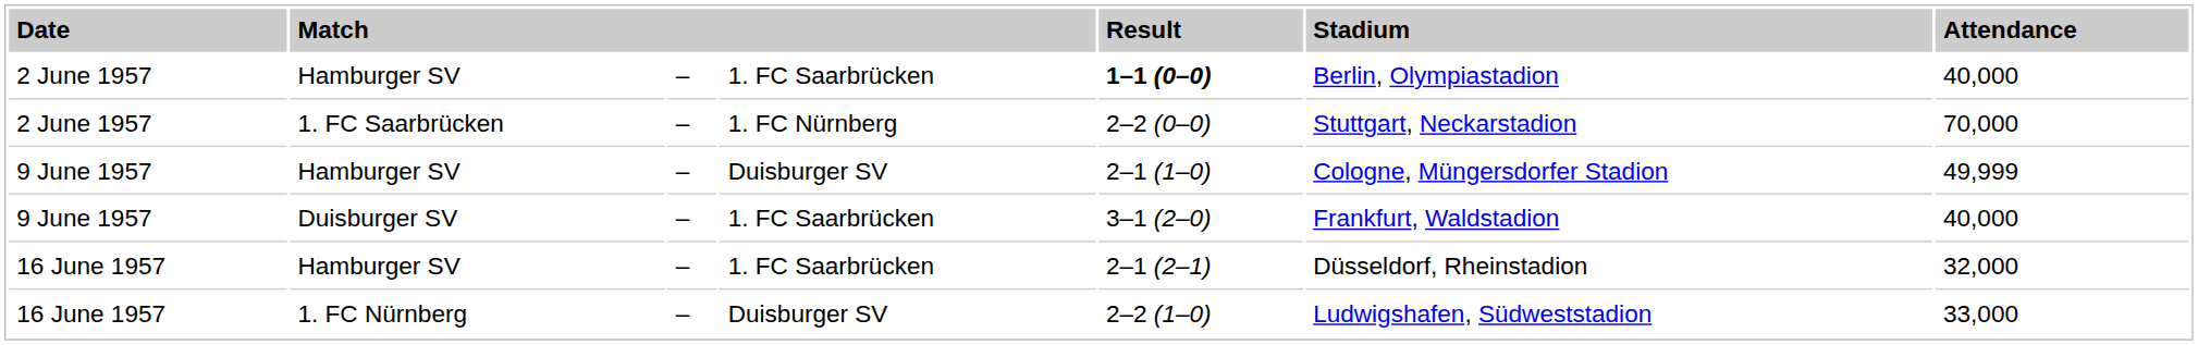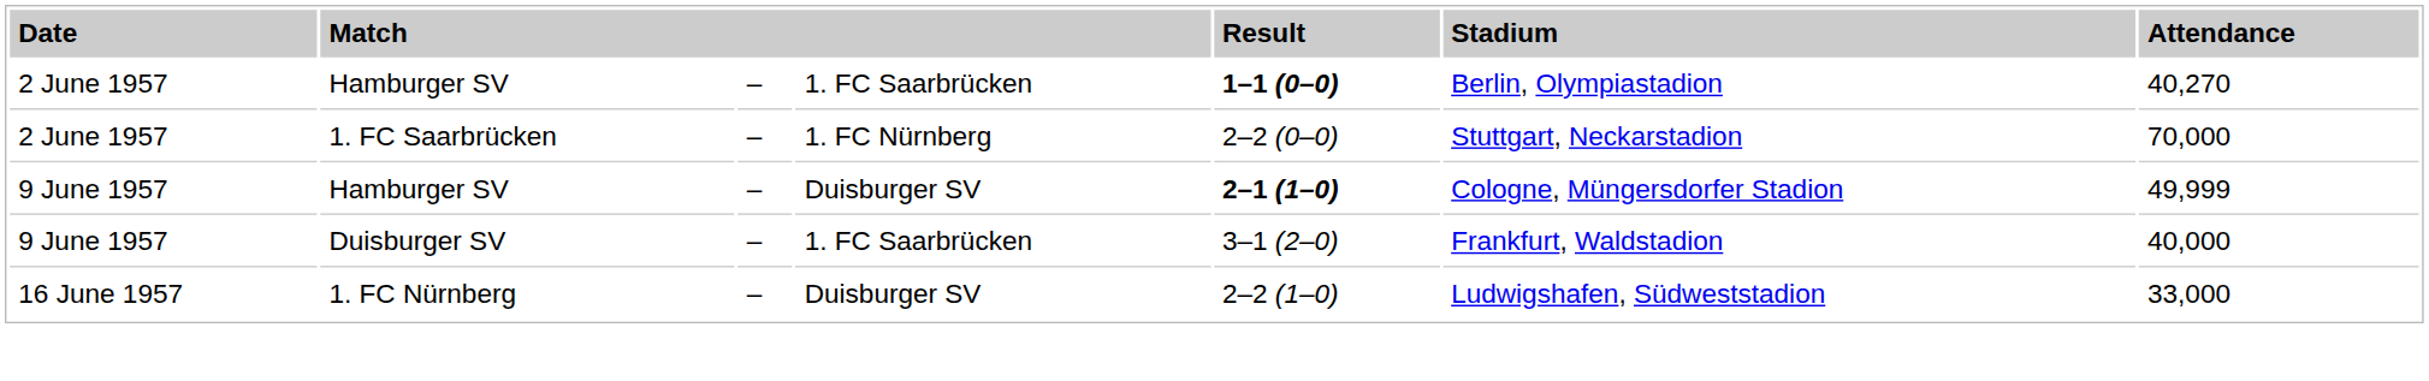 <table style="border:1px solid #bbb;background:#fff;" cellpadding="5" cellspacing="2" width="90%">
 <tr style="background:#ccc;font-weight:bold">
 <td>Date</td>
 <td colspan="3">Match</td>
 <td>Result</td>
 <td>Stadium</td>
 <td>Attendance</td>
 </tr>
 <tr>
 <td style="border-bottom:1px solid #ccc">2 June 1957</td>
 <td style="border-bottom:1px solid #ccc">Hamburger SV</td>
 <td style="border-bottom:1px solid #ccc">–</td>
 <td style="border-bottom:1px solid #ccc">1. FC Saarbrücken</td>
 <td style="border-bottom:1px solid #ccc"><strong>1–1 <em>(0–0)</em></strong></td>
 <td style="border-bottom:1px solid #ccc"><a href='#'>Berlin</a>, <a href='#'>Olympiastadion</a></td>
-<td style="border-bottom:1px solid #ccc">40,000</td>
+<td style="border-bottom:1px solid #ccc">40,270</td>
 </tr>
 <tr>
 <td style="border-bottom:1px solid #ccc">2 June 1957</td>
 <td style="border-bottom:1px solid #ccc">1. FC Saarbrücken</td>
 <td style="border-bottom:1px solid #ccc">–</td>
 <td style="border-bottom:1px solid #ccc">1. FC Nürnberg</td>
 <td style="border-bottom:1px solid #ccc">2–2 <em>(0–0)</em></td>
 <td style="border-bottom:1px solid #ccc"><a href='#'>Stuttgart</a>, <a href='#'>Neckarstadion</a></td>
 <td style="border-bottom:1px solid #ccc">70,000</td>
 </tr>
 <tr>
 <td style="border-bottom:1px solid #ccc">9 June 1957</td>
 <td style="border-bottom:1px solid #ccc">Hamburger SV</td>
 <td style="border-bottom:1px solid #ccc">–</td>
 <td style="border-bottom:1px solid #ccc">Duisburger SV</td>
-<td style="border-bottom:1px solid #ccc">2–1 <em>(1–0)</em></td>
+<td style="border-bottom:1px solid #ccc"><strong>2–1 <em>(1–0)</em></strong></td>
 <td style="border-bottom:1px solid #ccc"><a href='#'>Cologne</a>, <a href='#'>Müngersdorfer Stadion</a></td>
 <td style="border-bottom:1px solid #ccc">49,999</td>
 </tr>
 <tr>
 <td style="border-bottom:1px solid #ccc">9 June 1957</td>
 <td style="border-bottom:1px solid #ccc">Duisburger SV</td>
 <td style="border-bottom:1px solid #ccc">–</td>
 <td style="border-bottom:1px solid #ccc">1. FC Saarbrücken</td>
 <td style="border-bottom:1px solid #ccc">3–1 <em>(2–0)</em></td>
 <td style="border-bottom:1px solid #ccc"><a href='#'>Frankfurt</a>, <a href='#'>Waldstadion</a></td>
 <td style="border-bottom:1px solid #ccc">40,000</td>
 </tr>
 <tr>
-<td style="border-bottom:1px solid #ccc">16 June 1957</td>
-<td style="border-bottom:1px solid #ccc">Hamburger SV</td>
-<td style="border-bottom:1px solid #ccc">–</td>
-<td style="border-bottom:1px solid #ccc">1. FC Saarbrücken</td>
-<td style="border-bottom:1px solid #ccc">2–1 <em>(2–1)</em></td>
-<td style="border-bottom:1px solid #ccc">Düsseldorf, Rheinstadion</td>
-<td style="border-bottom:1px solid #ccc">32,000</td>
-</tr>
-<tr>
 <td>16 June 1957</td>
 <td>1. FC Nürnberg</td>
 <td>–</td>
 <td>Duisburger SV</td>
 <td>2–2 <em>(1–0)</em></td>
 <td><a href='#'>Ludwigshafen</a>, <a href='#'>Südweststadion</a></td>
 <td>33,000</td>
 </tr>
 </table>
